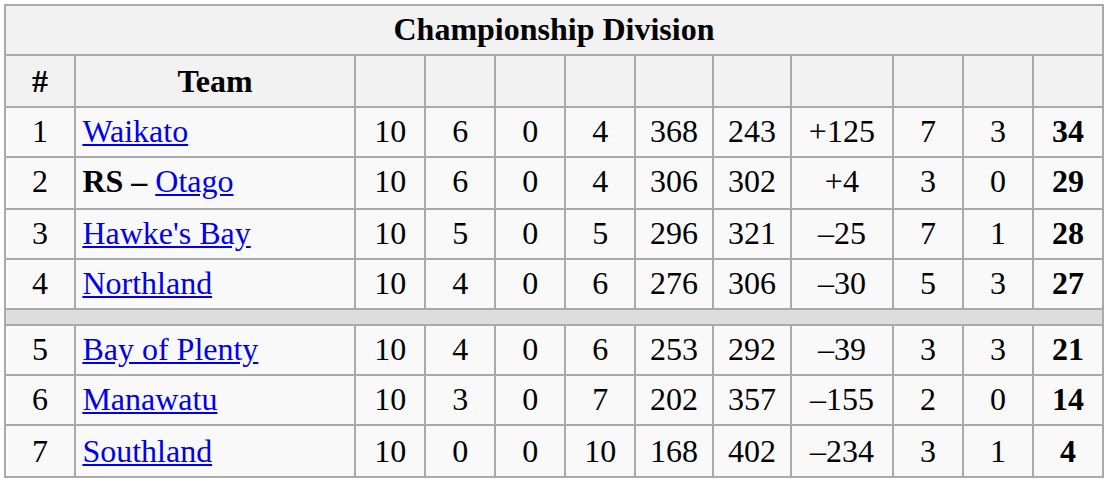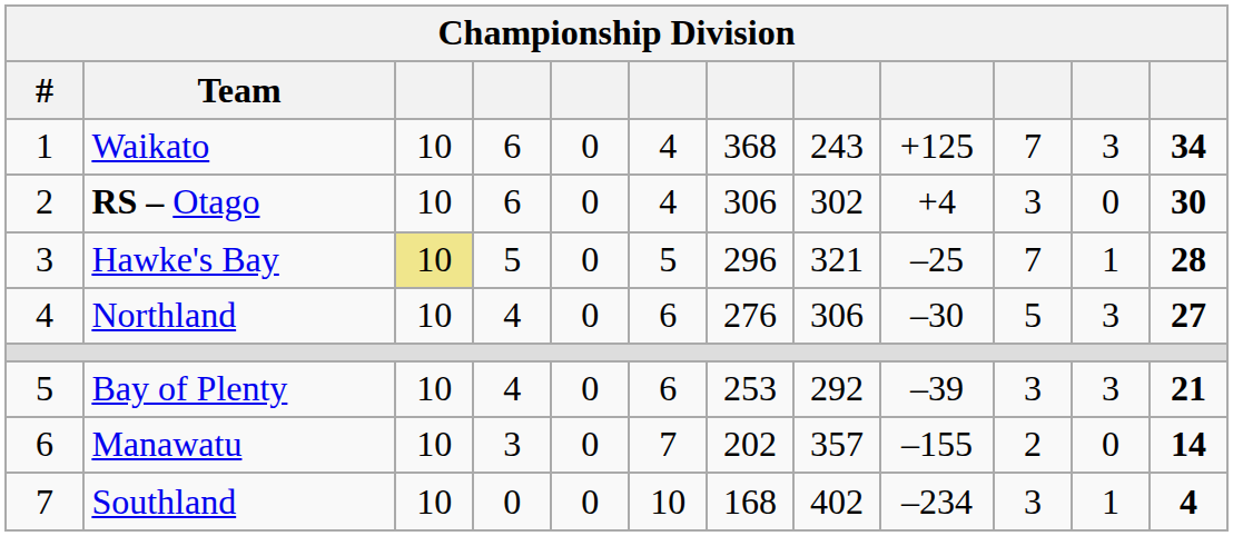 <table class="wikitable" width="550px" style="text-align:center">
 <tr>
 <th colspan="12">Championship Division</th>
 </tr>
 <tr>
 <th style="width:5%">#</th>
 <th style="width:20%">Team</th>
 <th style="width:5%"></th>
 <th style="width:5%"></th>
 <th style="width:5%"></th>
 <th style="width:5%"></th>
 <th style="width:5%"></th>
 <th style="width:5%"></th>
 <th style="width:7%"></th>
 <th style="width:5%"></th>
 <th style="width:5%"></th>
 <th style="width:5%"></th>
 </tr>
 <tr>
 <td>1</td>
 <td style="text-align:left"><a href='#'>Waikato</a></td>
 <td>10</td>
 <td>6</td>
 <td>0</td>
 <td>4</td>
 <td>368</td>
 <td>243</td>
 <td>+125</td>
 <td>7</td>
 <td>3</td>
 <td><strong>34</strong></td>
 </tr>
 <tr>
 <td>2</td>
 <td style="text-align:left"><strong>RS –</strong> <a href='#'>Otago</a></td>
 <td>10</td>
 <td>6</td>
 <td>0</td>
 <td>4</td>
 <td>306</td>
 <td>302</td>
 <td>+4</td>
 <td>3</td>
 <td>0</td>
-<td><strong>29</strong></td>
+<td><strong>30</strong></td>
 </tr>
 <tr>
 <td>3</td>
 <td style="text-align:left"><a href='#'>Hawke's Bay</a></td>
-<td>10</td>
+<td style="background: khaki;">10</td>
 <td>5</td>
 <td>0</td>
 <td>5</td>
 <td>296</td>
 <td>321</td>
 <td>–25</td>
 <td>7</td>
 <td>1</td>
 <td><strong>28</strong></td>
 </tr>
 <tr>
 <td>4</td>
 <td style="text-align:left"><a href='#'>Northland</a></td>
 <td>10</td>
 <td>4</td>
 <td>0</td>
 <td>6</td>
 <td>276</td>
 <td>306</td>
 <td>–30</td>
 <td>5</td>
 <td>3</td>
 <td><strong>27</strong></td>
 </tr>
 <tr>
 <td colspan=12 style="background-color:#DDDDDD"></td>
 </tr>
 <tr>
 <td>5</td>
 <td style="text-align:left"><a href='#'>Bay of Plenty</a></td>
 <td>10</td>
 <td>4</td>
 <td>0</td>
 <td>6</td>
 <td>253</td>
 <td>292</td>
 <td>–39</td>
 <td>3</td>
 <td>3</td>
 <td><strong>21</strong></td>
 </tr>
 <tr>
 <td>6</td>
 <td style="text-align:left"><a href='#'>Manawatu</a></td>
 <td>10</td>
 <td>3</td>
 <td>0</td>
 <td>7</td>
 <td>202</td>
 <td>357</td>
 <td>–155</td>
 <td>2</td>
 <td>0</td>
 <td><strong>14</strong></td>
 </tr>
 <tr>
 <td>7</td>
 <td style="text-align:left"><a href='#'>Southland</a></td>
 <td>10</td>
 <td>0</td>
 <td>0</td>
 <td>10</td>
 <td>168</td>
 <td>402</td>
 <td>–234</td>
 <td>3</td>
 <td>1</td>
 <td><strong>4</strong></td>
 </tr>
 </table>
